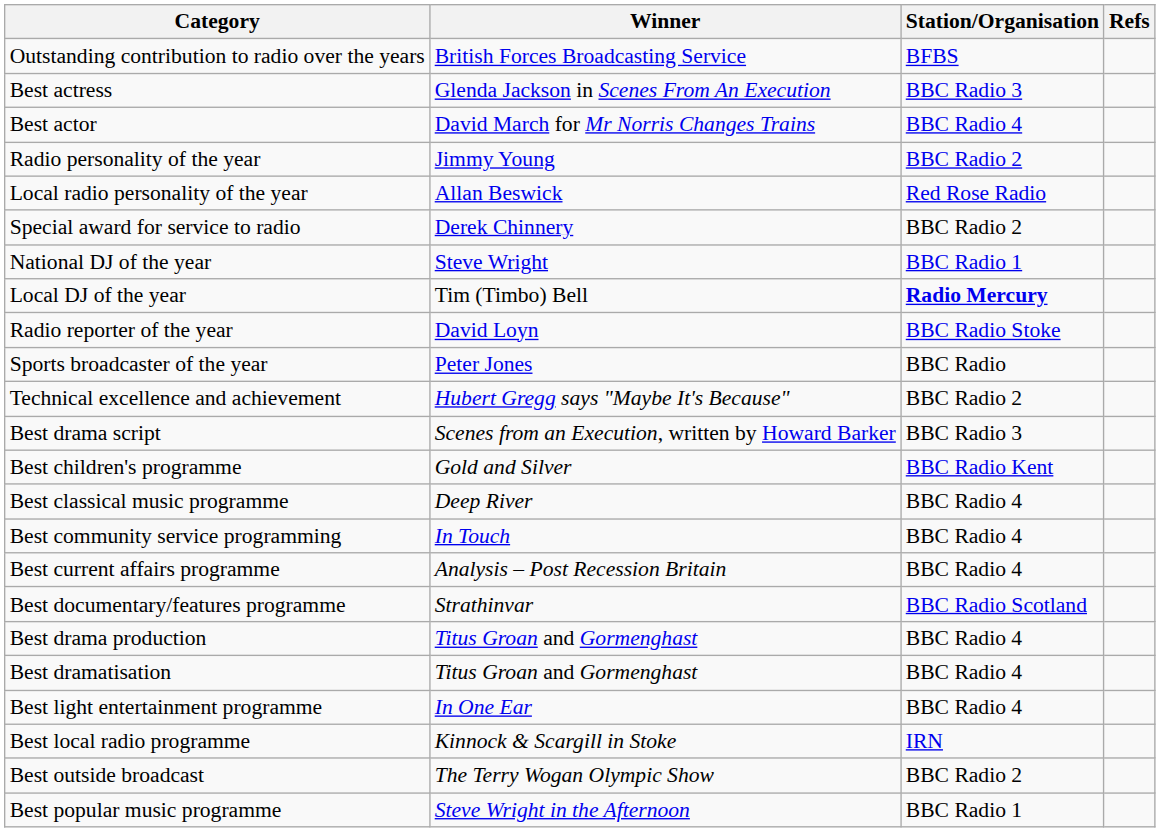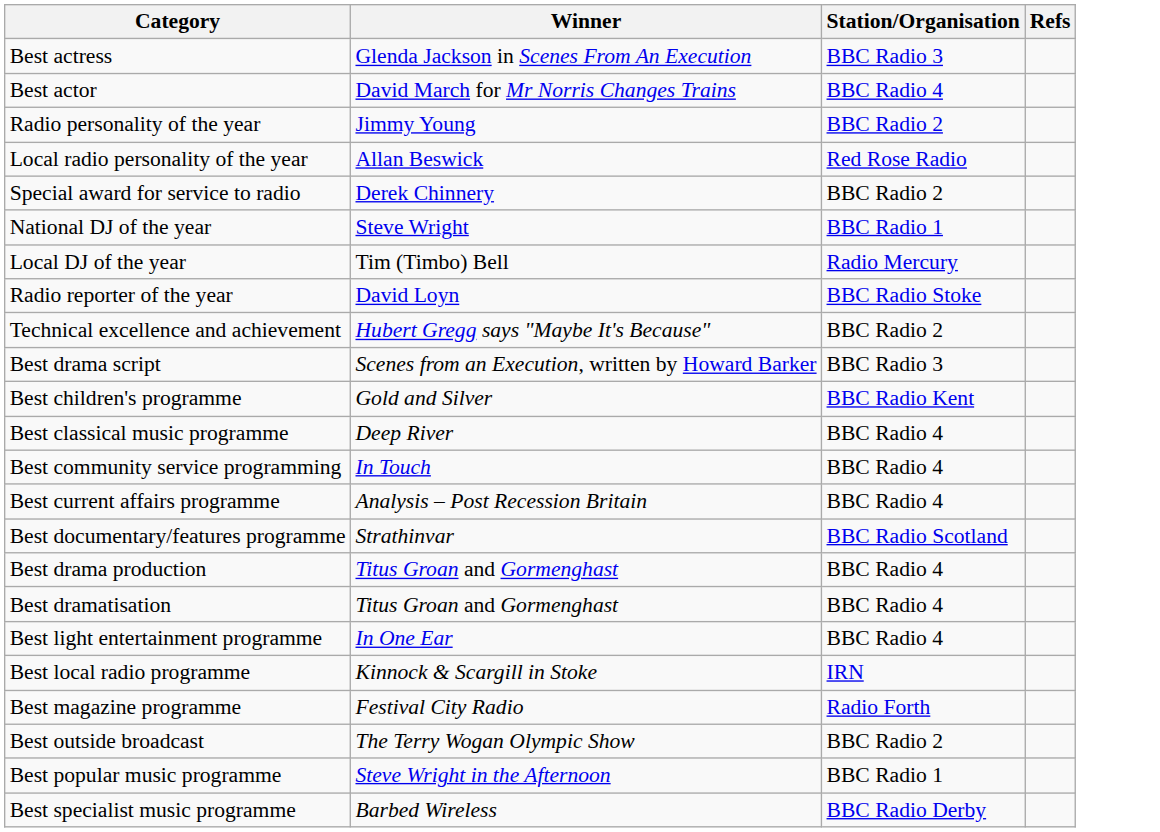 <table class="wikitable sortable">
 <tr>
 <th class=unsortable>Category</th>
 <th class=unsortable>Winner</th>
 <th>Station/Organisation</th>
 <th class=unsortable>Refs</th>
-</tr>
-<tr>
-<td>Outstanding contribution to radio over the years</td>
-<td><a href='#'>British Forces Broadcasting Service</a></td>
-<td><a href='#'>BFBS</a></td>
-<td></td>
 </tr>
 <tr>
 <td>Best actress</td>
 <td><a href='#'>Glenda Jackson</a> in <em><a href='#'>Scenes From An Execution</a></em></td>
 <td><a href='#'>BBC Radio 3</a></td>
 <td></td>
 </tr>
 <tr>
 <td>Best actor</td>
 <td><a href='#'>David March</a> for <em><a href='#'>Mr Norris Changes Trains</a></em></td>
 <td><a href='#'>BBC Radio 4</a></td>
 <td></td>
 </tr>
 <tr>
 <td>Radio personality of the year</td>
 <td><a href='#'>Jimmy Young</a></td>
 <td><a href='#'>BBC Radio 2</a></td>
 <td></td>
 </tr>
 <tr>
 <td>Local radio personality of the year</td>
 <td><a href='#'>Allan Beswick</a></td>
 <td><a href='#'>Red Rose Radio</a></td>
 <td></td>
 </tr>
 <tr>
 <td>Special award for service to radio</td>
 <td><a href='#'>Derek Chinnery</a></td>
 <td>BBC Radio 2</td>
 <td></td>
 </tr>
 <tr>
 <td>National DJ of the year</td>
 <td><a href='#'>Steve Wright</a></td>
 <td><a href='#'>BBC Radio 1</a></td>
 <td></td>
 </tr>
 <tr>
 <td>Local DJ of the year</td>
 <td>Tim (Timbo) Bell</td>
-<td><strong><a href='#'>Radio Mercury</a></strong></td>
+<td><a href='#'>Radio Mercury</a></td>
 <td></td>
 </tr>
 <tr>
 <td>Radio reporter of the year</td>
 <td><a href='#'>David Loyn</a></td>
 <td><a href='#'>BBC Radio Stoke</a></td>
-<td></td>
-</tr>
-<tr>
-<td>Sports broadcaster of the year</td>
-<td><a href='#'>Peter Jones</a></td>
-<td>BBC Radio</td>
 <td></td>
 </tr>
 <tr>
 <td>Technical excellence and achievement</td>
 <td><em><a href='#'>Hubert Gregg</a> says "Maybe It's Because"</em></td>
 <td>BBC Radio 2</td>
 <td></td>
 </tr>
 <tr>
 <td>Best drama script</td>
 <td><em>Scenes from an Execution</em>, written by <a href='#'>Howard Barker</a></td>
 <td>BBC Radio 3</td>
 <td></td>
 </tr>
 <tr>
 <td>Best children's programme</td>
 <td><em>Gold and Silver</em></td>
 <td><a href='#'>BBC Radio Kent</a></td>
 <td></td>
 </tr>
 <tr>
 <td>Best classical music programme</td>
 <td><em>Deep River</em></td>
 <td>BBC Radio 4</td>
 <td></td>
 </tr>
 <tr>
 <td>Best community service programming</td>
 <td><em><a href='#'>In Touch</a></em></td>
 <td>BBC Radio 4</td>
 <td></td>
 </tr>
 <tr>
 <td>Best current affairs programme</td>
 <td><em>Analysis – Post Recession Britain</em></td>
 <td>BBC Radio 4</td>
 <td></td>
 </tr>
 <tr>
 <td>Best documentary/features programme</td>
 <td><em>Strathinvar</em></td>
 <td><a href='#'>BBC Radio Scotland</a></td>
 <td></td>
 </tr>
 <tr>
 <td>Best drama production</td>
 <td><em><a href='#'>Titus Groan</a></em> and <em><a href='#'>Gormenghast</a></em></td>
 <td>BBC Radio 4</td>
 <td></td>
 </tr>
 <tr>
 <td>Best dramatisation</td>
 <td><em>Titus Groan</em> and <em>Gormenghast</em></td>
 <td>BBC Radio 4</td>
 <td></td>
 </tr>
 <tr>
 <td>Best light entertainment programme</td>
 <td><em><a href='#'>In One Ear</a></em></td>
 <td>BBC Radio 4</td>
 <td></td>
 </tr>
 <tr>
 <td>Best local radio programme</td>
 <td><em>Kinnock & Scargill in Stoke</em></td>
 <td><a href='#'>IRN</a></td>
 <td></td>
 </tr>
 <tr>
+<td>Best magazine programme</td>
+<td><em>Festival City Radio</em></td>
+<td><a href='#'>Radio Forth</a></td>
+<td></td>
+</tr>
+<tr>
 <td>Best outside broadcast</td>
 <td><em>The Terry Wogan Olympic Show</em></td>
 <td>BBC Radio 2</td>
 <td></td>
 </tr>
 <tr>
 <td>Best popular music programme</td>
 <td><em><a href='#'>Steve Wright in the Afternoon</a></em></td>
 <td>BBC Radio 1</td>
 <td></td>
 </tr>
+<tr>
+<td>Best specialist music programme</td>
+<td><em>Barbed Wireless</em></td>
+<td><a href='#'>BBC Radio Derby</a></td>
+<td></td>
+</tr>
 </table>
